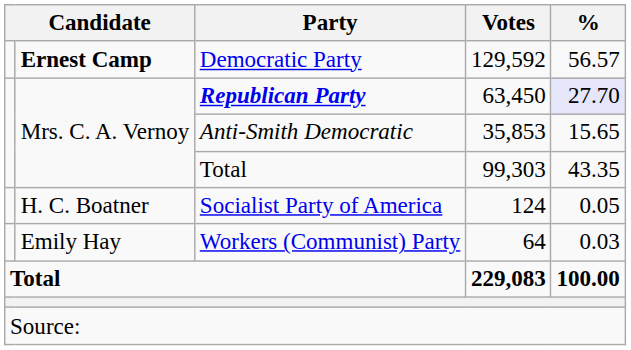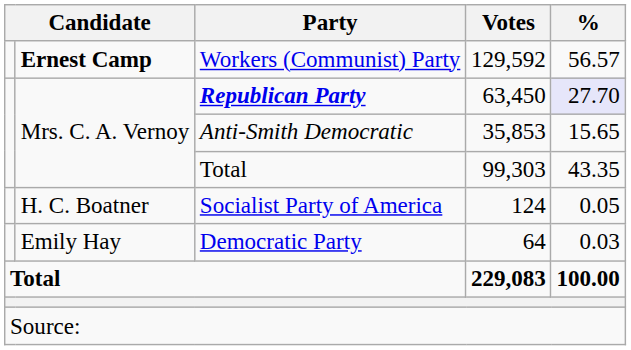 <table class="wikitable">
 <tr>
 <th colspan=2>Candidate</th>
 <th>Party</th>
 <th>Votes</th>
 <th>%</th>
 </tr>
 <tr>
 <td bgcolor=></td>
 <td><strong>Ernest Camp</strong></td>
-<td><a href='#'>Democratic Party</a></td>
+<td><a href='#'>Workers (Communist) Party</a></td>
 <td align=right>129,592</td>
 <td align=right>56.57</td>
 </tr>
 <tr>
 <td rowspan=3 bgcolor=></td>
 <td rowspan=3>Mrs. C. A. Vernoy</td>
 <td><strong><em><a href='#'>Republican Party</a></em></strong></td>
 <td align=right>63,450</td>
 <td align=right style="background: lavender;">27.70</td>
 </tr>
 <tr>
 <td><em>Anti-Smith Democratic</em></td>
 <td align=right>35,853</td>
 <td align=right>15.65</td>
 </tr>
 <tr>
 <td>Total</td>
 <td align=right>99,303</td>
 <td align=right>43.35</td>
 </tr>
 <tr>
 <td bgcolor=></td>
 <td>H. C. Boatner</td>
 <td><a href='#'>Socialist Party of America</a></td>
 <td align=right>124</td>
 <td align=right>0.05</td>
 </tr>
 <tr>
 <td bgcolor=></td>
 <td>Emily Hay</td>
-<td><a href='#'>Workers (Communist) Party</a></td>
+<td><a href='#'>Democratic Party</a></td>
 <td align=right>64</td>
 <td align=right>0.03</td>
 </tr>
 <tr style="font-weight:bold">
 <td colspan=3>Total</td>
 <td align=right>229,083</td>
 <td align=right>100.00</td>
 </tr>
 <tr>
 <th colspan=7></th>
 </tr>
 <tr>
 <td colspan=7>Source:</td>
 </tr>
 </table>
